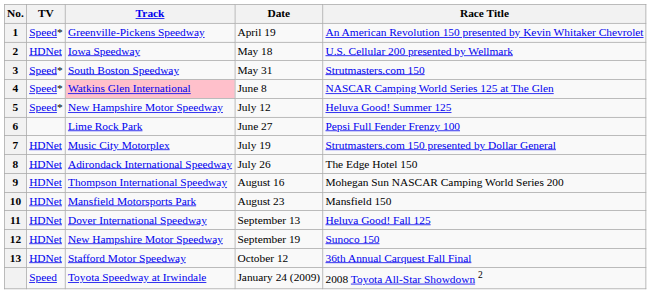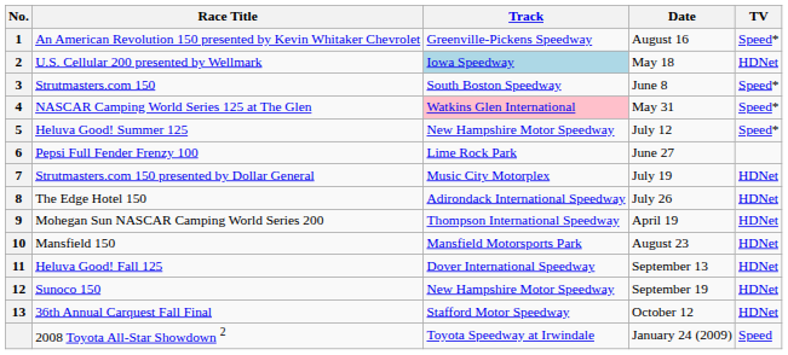 <table class="wikitable" style="font-size: 90%;">
 <tr>
 <th>No.</th>
-<th>TV</th>
+<th>Race Title</th>
 <th><a href='#'>Track</a></th>
 <th>Date</th>
-<th>Race Title</th>
+<th>TV</th>
 </tr>
 <tr>
 <th>1</th>
+<td><a href='#'>An American Revolution 150 presented by Kevin Whitaker Chevrolet</a></td>
+<td><a href='#'>Greenville-Pickens Speedway</a></td>
+<td>August 16</td>
 <td><a href='#'>Speed</a>*</td>
-<td><a href='#'>Greenville-Pickens Speedway</a></td>
-<td>April 19</td>
-<td><a href='#'>An American Revolution 150 presented by Kevin Whitaker Chevrolet</a></td>
 </tr>
 <tr>
 <th>2</th>
+<td><a href='#'>U.S. Cellular 200 presented by Wellmark</a></td>
+<td style="background: lightblue;"><a href='#'>Iowa Speedway</a></td>
+<td>May 18</td>
 <td><a href='#'>HDNet</a></td>
-<td><a href='#'>Iowa Speedway</a></td>
-<td>May 18</td>
-<td><a href='#'>U.S. Cellular 200 presented by Wellmark</a></td>
 </tr>
 <tr>
 <th>3</th>
+<td><a href='#'>Strutmasters.com 150</a></td>
+<td><a href='#'>South Boston Speedway</a></td>
+<td>June 8</td>
 <td><a href='#'>Speed</a>*</td>
-<td><a href='#'>South Boston Speedway</a></td>
-<td>May 31</td>
-<td><a href='#'>Strutmasters.com 150</a></td>
 </tr>
 <tr>
 <th>4</th>
+<td><a href='#'>NASCAR Camping World Series 125 at The Glen</a></td>
+<td style="background: pink;"><a href='#'>Watkins Glen International</a></td>
+<td>May 31</td>
 <td><a href='#'>Speed</a>*</td>
-<td style="background: pink;"><a href='#'>Watkins Glen International</a></td>
-<td>June 8</td>
-<td><a href='#'>NASCAR Camping World Series 125 at The Glen</a></td>
 </tr>
 <tr>
 <th>5</th>
-<td><a href='#'>Speed</a>*</td>
+<td><a href='#'>Heluva Good! Summer 125</a></td>
 <td><a href='#'>New Hampshire Motor Speedway</a></td>
 <td>July 12</td>
-<td><a href='#'>Heluva Good! Summer 125</a></td>
+<td><a href='#'>Speed</a>*</td>
 </tr>
 <tr>
 <th>6</th>
-<td></td>
+<td><a href='#'>Pepsi Full Fender Frenzy 100</a></td>
 <td><a href='#'>Lime Rock Park</a></td>
 <td>June 27</td>
-<td><a href='#'>Pepsi Full Fender Frenzy 100</a></td>
+<td></td>
 </tr>
 <tr>
 <th>7</th>
-<td><a href='#'>HDNet</a></td>
+<td><a href='#'>Strutmasters.com 150 presented by Dollar General</a></td>
 <td><a href='#'>Music City Motorplex</a></td>
 <td>July 19</td>
-<td><a href='#'>Strutmasters.com 150 presented by Dollar General</a></td>
+<td><a href='#'>HDNet</a></td>
 </tr>
 <tr>
 <th>8</th>
-<td><a href='#'>HDNet</a></td>
+<td>The Edge Hotel 150</td>
 <td><a href='#'>Adirondack International Speedway</a></td>
 <td>July 26</td>
-<td>The Edge Hotel 150</td>
+<td><a href='#'>HDNet</a></td>
 </tr>
 <tr>
 <th>9</th>
+<td>Mohegan Sun NASCAR Camping World Series 200</td>
+<td><a href='#'>Thompson International Speedway</a></td>
+<td>April 19</td>
 <td><a href='#'>HDNet</a></td>
-<td><a href='#'>Thompson International Speedway</a></td>
-<td>August 16</td>
-<td>Mohegan Sun NASCAR Camping World Series 200</td>
 </tr>
 <tr>
 <th>10</th>
-<td><a href='#'>HDNet</a></td>
+<td>Mansfield 150</td>
 <td><a href='#'>Mansfield Motorsports Park</a></td>
 <td>August 23</td>
-<td>Mansfield 150</td>
+<td><a href='#'>HDNet</a></td>
 </tr>
 <tr>
 <th>11</th>
-<td><a href='#'>HDNet</a></td>
+<td><a href='#'>Heluva Good! Fall 125</a></td>
 <td><a href='#'>Dover International Speedway</a></td>
 <td>September 13</td>
-<td><a href='#'>Heluva Good! Fall 125</a></td>
+<td><a href='#'>HDNet</a></td>
 </tr>
 <tr>
 <th>12</th>
-<td><a href='#'>HDNet</a></td>
+<td><a href='#'>Sunoco 150</a></td>
 <td><a href='#'>New Hampshire Motor Speedway</a></td>
 <td>September 19</td>
-<td><a href='#'>Sunoco 150</a></td>
+<td><a href='#'>HDNet</a></td>
 </tr>
 <tr>
 <th>13</th>
-<td><a href='#'>HDNet</a></td>
+<td><a href='#'>36th Annual Carquest Fall Final</a></td>
 <td><a href='#'>Stafford Motor Speedway</a></td>
 <td>October 12</td>
-<td><a href='#'>36th Annual Carquest Fall Final</a></td>
+<td><a href='#'>HDNet</a></td>
 </tr>
 <tr>
 <th></th>
-<td><a href='#'>Speed</a></td>
+<td>2008 <a href='#'>Toyota All-Star Showdown</a> <sup>2</sup></td>
 <td><a href='#'>Toyota Speedway at Irwindale</a></td>
 <td>January 24 (2009)</td>
-<td>2008 <a href='#'>Toyota All-Star Showdown</a> <sup>2</sup></td>
+<td><a href='#'>Speed</a></td>
 </tr>
 </table>
